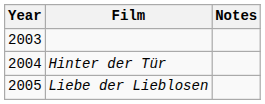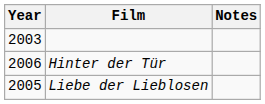 <table class="wikitable" style="font-size: 90%;">
 <tr>
 <th>Year</th>
 <th>Film</th>
 <th>Notes</th>
 </tr>
 <tr>
 <td>2003</td>
 <td><em></em></td>
 <td></td>
 </tr>
 <tr>
-<td>2004</td>
+<td>2006</td>
 <td><em>Hinter der Tür</em></td>
 <td></td>
 </tr>
 <tr>
 <td>2005</td>
 <td><em>Liebe der Lieblosen</em></td>
 <td></td>
 </tr>
 </table>
